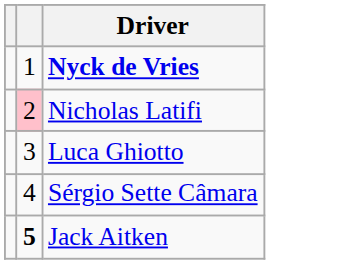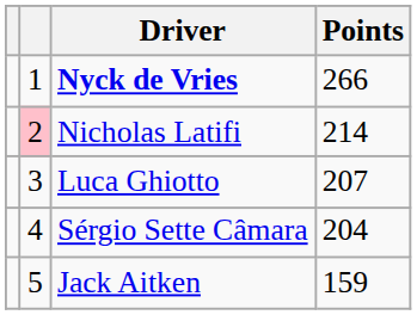 <table class="wikitable" style="font-size: 85%;">
 <tr>
 <th></th>
 <th></th>
 <th>Driver</th>
+<th>Points</th>
 </tr>
 <tr>
 <td></td>
 <td align="center">1</td>
 <td> <strong><a href='#'>Nyck de Vries</a></strong></td>
+<td>266</td>
 </tr>
 <tr>
 <td></td>
 <td align="center" style="background: pink;">2</td>
 <td> <a href='#'>Nicholas Latifi</a></td>
+<td>214</td>
 </tr>
 <tr>
 <td></td>
 <td align="center">3</td>
 <td> <a href='#'>Luca Ghiotto</a></td>
+<td>207</td>
 </tr>
 <tr>
 <td></td>
 <td align="center">4</td>
 <td> <a href='#'>Sérgio Sette Câmara</a></td>
+<td>204</td>
 </tr>
 <tr>
 <td></td>
-<td align="center"><strong>5</strong></td>
+<td align="center">5</td>
 <td> <a href='#'>Jack Aitken</a></td>
+<td>159</td>
 </tr>
 </table>
